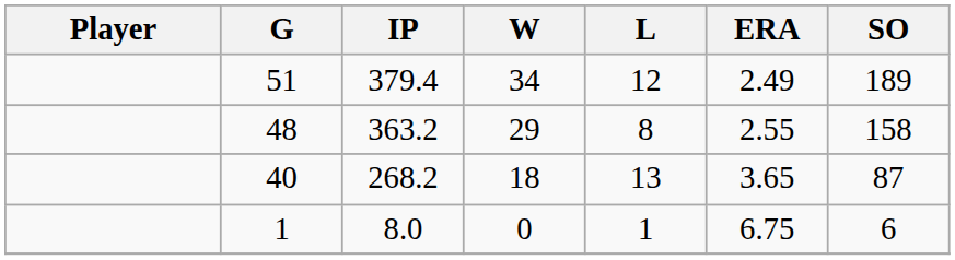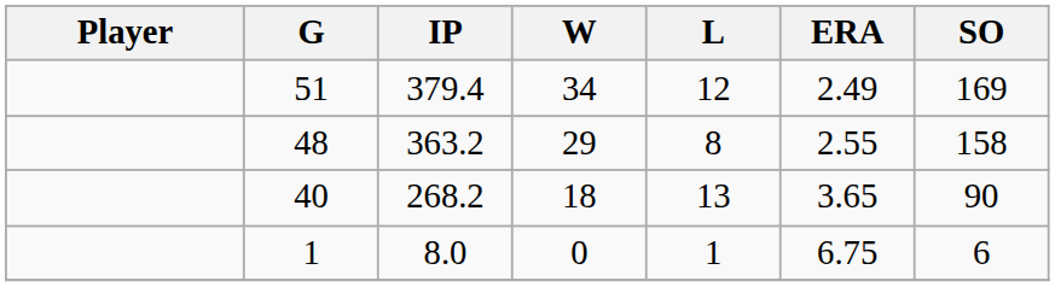 <table class="wikitable sortable">
 <tr>
 <th bgcolor="#DDDDFF" width="16%">Player</th>
 <th bgcolor="#DDDDFF" width="9%">G</th>
 <th bgcolor="#DDDDFF" width="9%">IP</th>
 <th bgcolor="#DDDDFF" width="9%">W</th>
 <th bgcolor="#DDDDFF" width="9%">L</th>
 <th bgcolor="#DDDDFF" width="9%">ERA</th>
 <th bgcolor="#DDDDFF" width="9%">SO</th>
 </tr>
 <tr align="center">
 <td></td>
 <td>51</td>
 <td>379.4</td>
 <td>34</td>
 <td>12</td>
 <td>2.49</td>
-<td>189</td>
+<td>169</td>
 </tr>
 <tr align="center">
 <td></td>
 <td>48</td>
 <td>363.2</td>
 <td>29</td>
 <td>8</td>
 <td>2.55</td>
 <td>158</td>
 </tr>
 <tr align="center">
 <td></td>
 <td>40</td>
 <td>268.2</td>
 <td>18</td>
 <td>13</td>
 <td>3.65</td>
-<td>87</td>
+<td>90</td>
 </tr>
 <tr align="center">
 <td></td>
 <td>1</td>
 <td>8.0</td>
 <td>0</td>
 <td>1</td>
 <td>6.75</td>
 <td>6</td>
 </tr>
 <tr align="center">
 </tr>
 </table>
